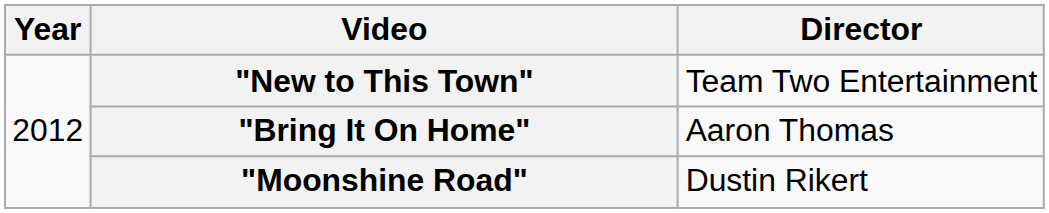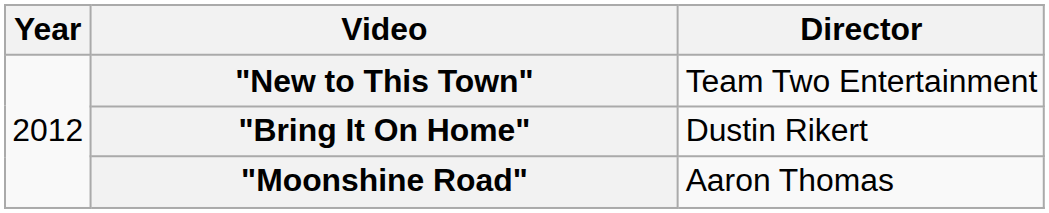 <table class="wikitable plainrowheaders">
 <tr>
 <th>Year</th>
 <th style="width:18em;">Video</th>
 <th>Director</th>
 </tr>
 <tr>
 <td rowspan="3">2012</td>
 <th scope="row">"New to This Town"</th>
 <td>Team Two Entertainment</td>
 </tr>
 <tr>
 <th scope="row">"Bring It On Home"</th>
-<td>Aaron Thomas</td>
+<td>Dustin Rikert</td>
 </tr>
 <tr>
 <th scope="row">"Moonshine Road"</th>
-<td>Dustin Rikert</td>
+<td>Aaron Thomas</td>
 </tr>
 </table>
